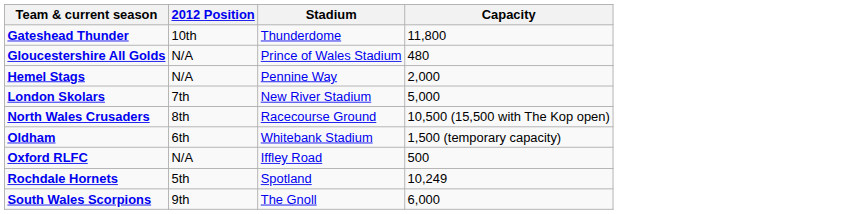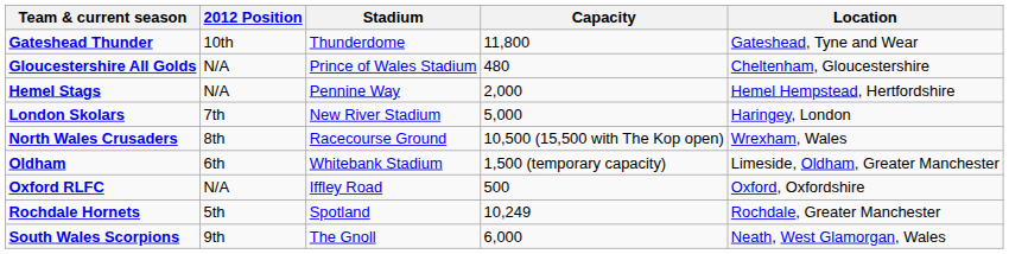 <table class="wikitable sortable" style="font-size: 95%">
 <tr>
 <th>Team & current season</th>
 <th><a href='#'>2012 Position</a></th>
 <th>Stadium</th>
 <th>Capacity</th>
+<th>Location</th>
 </tr>
 <tr>
 <td> <strong><a href='#'>Gateshead Thunder</a></strong></td>
 <td>10th</td>
 <td><a href='#'>Thunderdome</a></td>
 <td>11,800</td>
+<td><a href='#'>Gateshead</a>, Tyne and Wear</td>
 </tr>
 <tr>
 <td> <strong><a href='#'>Gloucestershire All Golds</a></strong></td>
 <td>N/A</td>
 <td><a href='#'>Prince of Wales Stadium</a></td>
 <td>480</td>
+<td><a href='#'>Cheltenham</a>, Gloucestershire</td>
 </tr>
 <tr>
 <td> <strong><a href='#'>Hemel Stags</a></strong></td>
 <td>N/A</td>
 <td><a href='#'>Pennine Way</a></td>
 <td>2,000</td>
+<td><a href='#'>Hemel Hempstead</a>, Hertfordshire</td>
 </tr>
 <tr>
 <td> <strong><a href='#'>London Skolars</a></strong></td>
 <td>7th</td>
 <td><a href='#'>New River Stadium</a></td>
 <td>5,000</td>
+<td><a href='#'>Haringey</a>, London</td>
 </tr>
 <tr>
 <td> <strong><a href='#'>North Wales Crusaders</a></strong></td>
 <td>8th</td>
 <td><a href='#'>Racecourse Ground</a></td>
 <td>10,500 (15,500 with The Kop open)</td>
+<td><a href='#'>Wrexham</a>, Wales</td>
 </tr>
 <tr>
 <td> <strong><a href='#'>Oldham</a></strong></td>
 <td>6th</td>
 <td><a href='#'>Whitebank Stadium</a></td>
 <td>1,500 (temporary capacity)</td>
+<td>Limeside, <a href='#'>Oldham</a>, Greater Manchester</td>
 </tr>
 <tr>
 <td> <strong><a href='#'>Oxford RLFC</a></strong></td>
 <td>N/A</td>
 <td><a href='#'>Iffley Road</a></td>
 <td>500</td>
+<td><a href='#'>Oxford</a>, Oxfordshire</td>
 </tr>
 <tr>
 <td> <strong><a href='#'>Rochdale Hornets</a></strong></td>
 <td>5th</td>
 <td><a href='#'>Spotland</a></td>
 <td>10,249</td>
+<td><a href='#'>Rochdale</a>, Greater Manchester</td>
 </tr>
 <tr>
 <td> <strong><a href='#'>South Wales Scorpions</a></strong></td>
 <td>9th</td>
 <td><a href='#'>The Gnoll</a></td>
 <td>6,000</td>
+<td><a href='#'>Neath</a>, <a href='#'>West Glamorgan</a>, Wales</td>
 </tr>
 </table>
